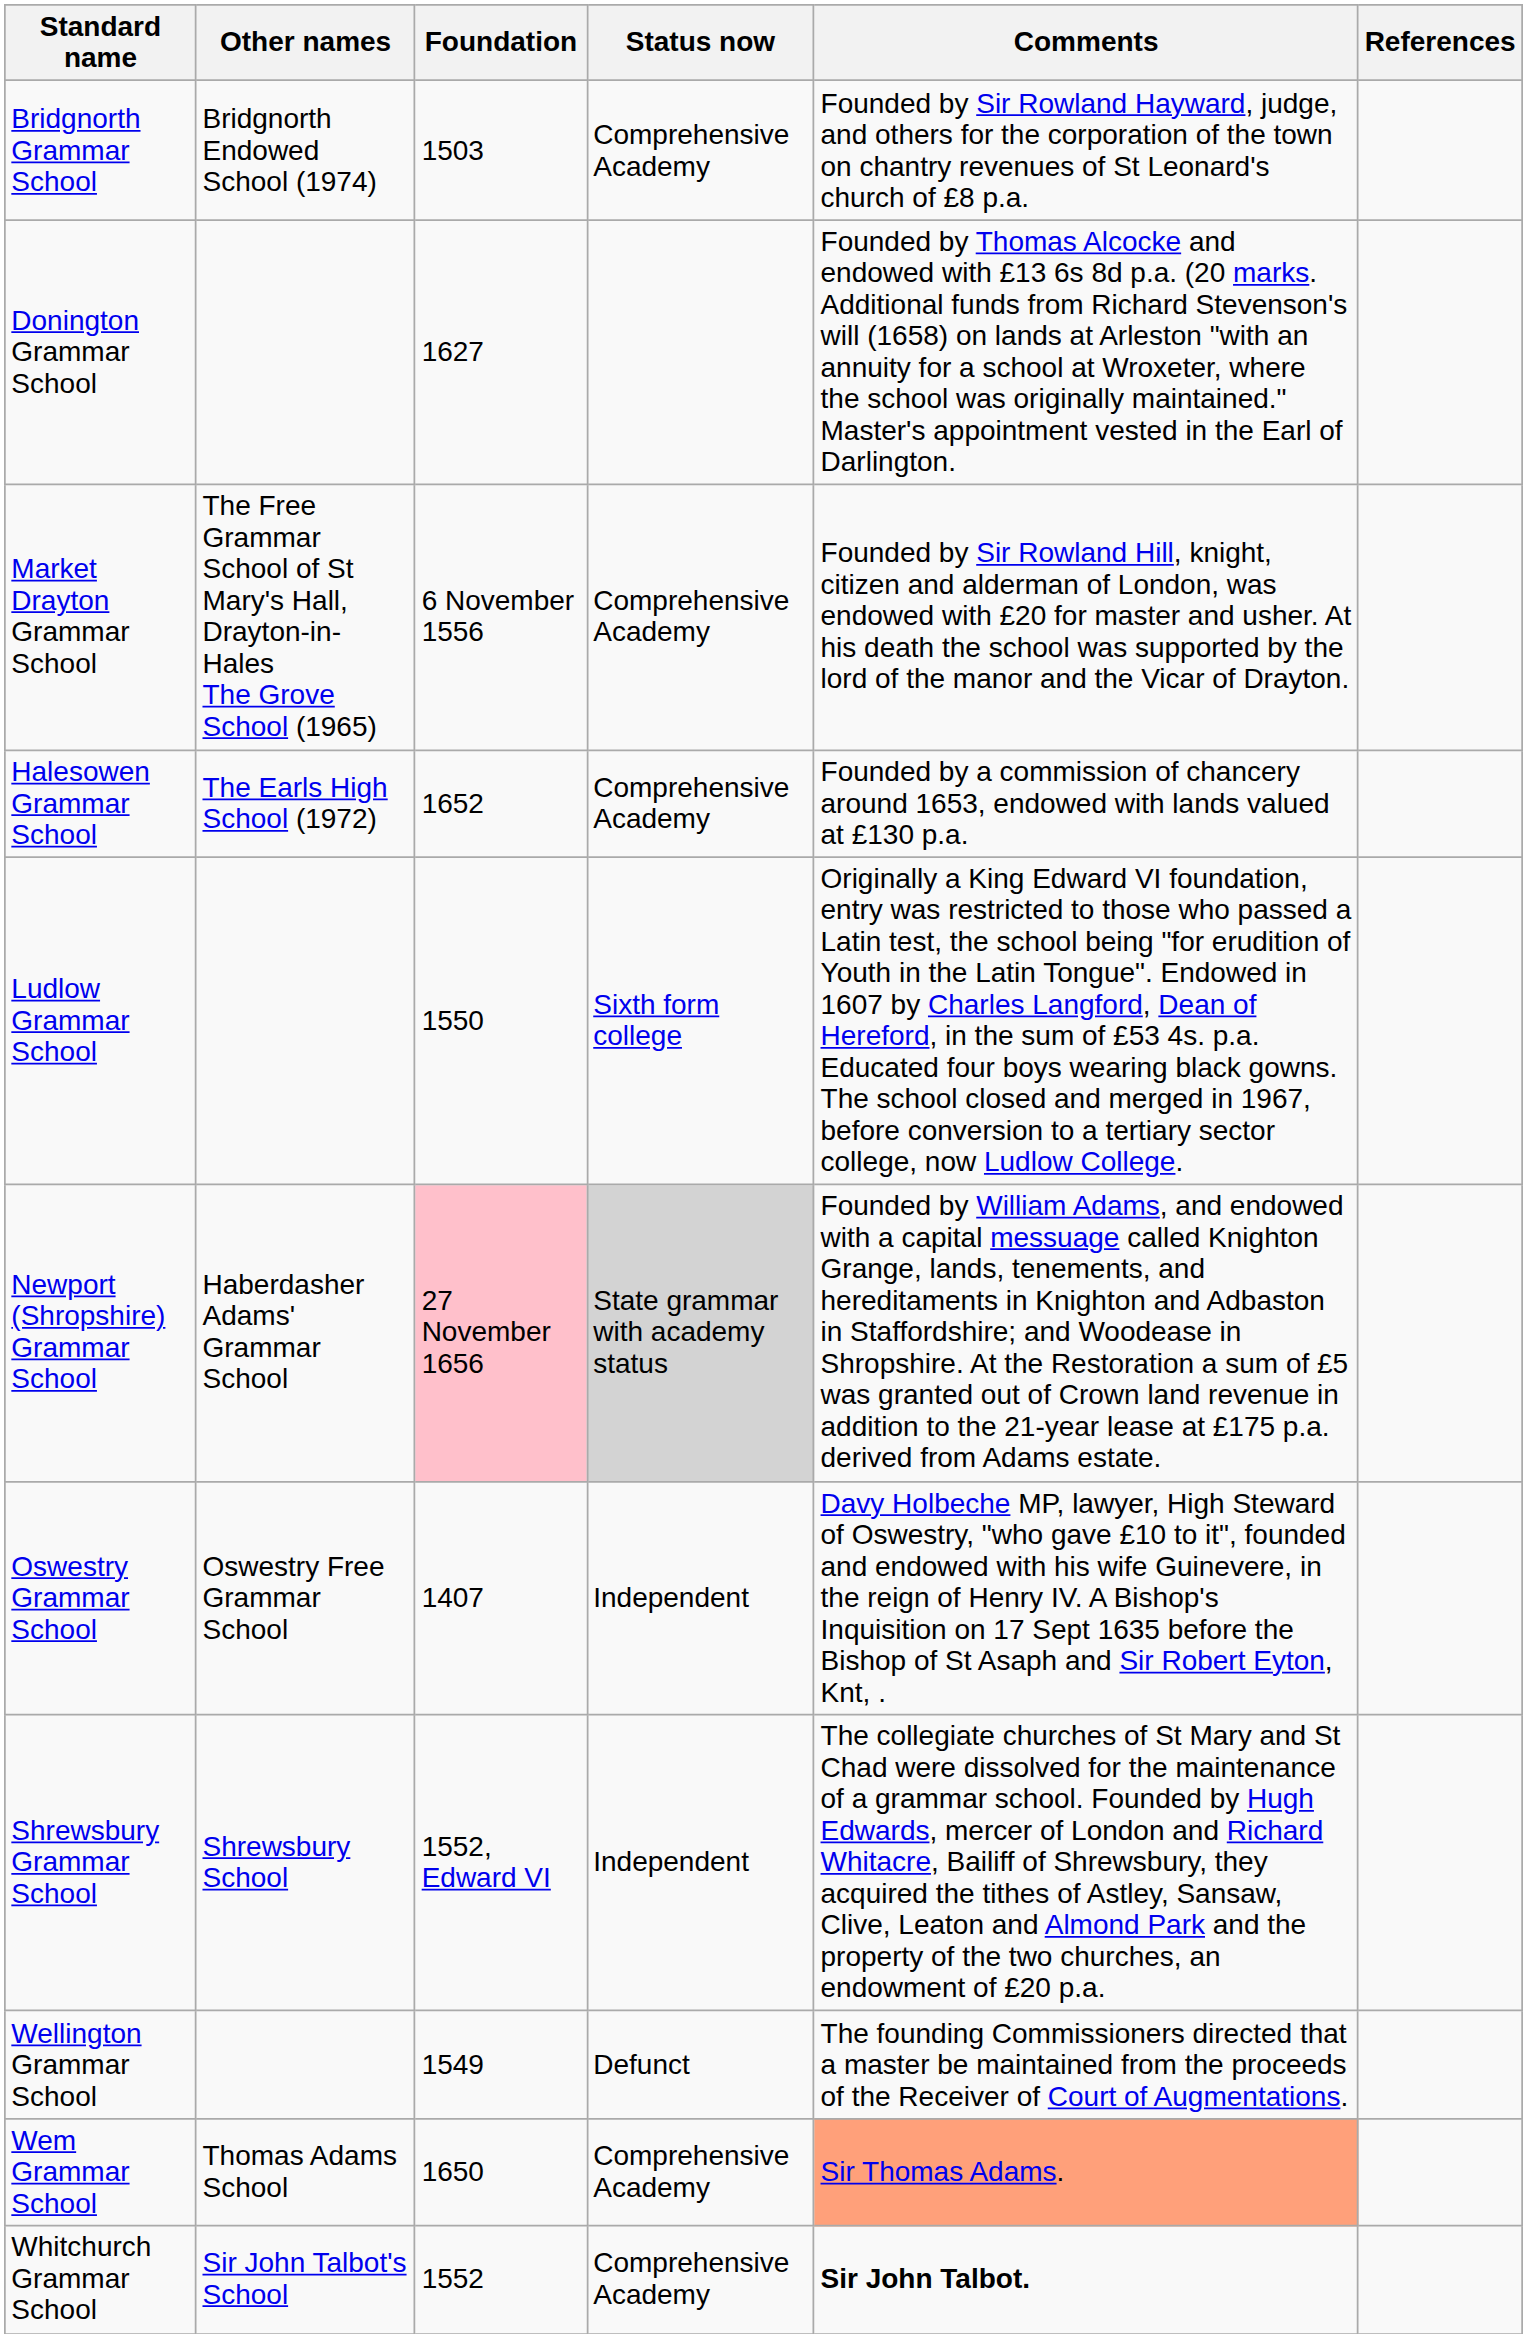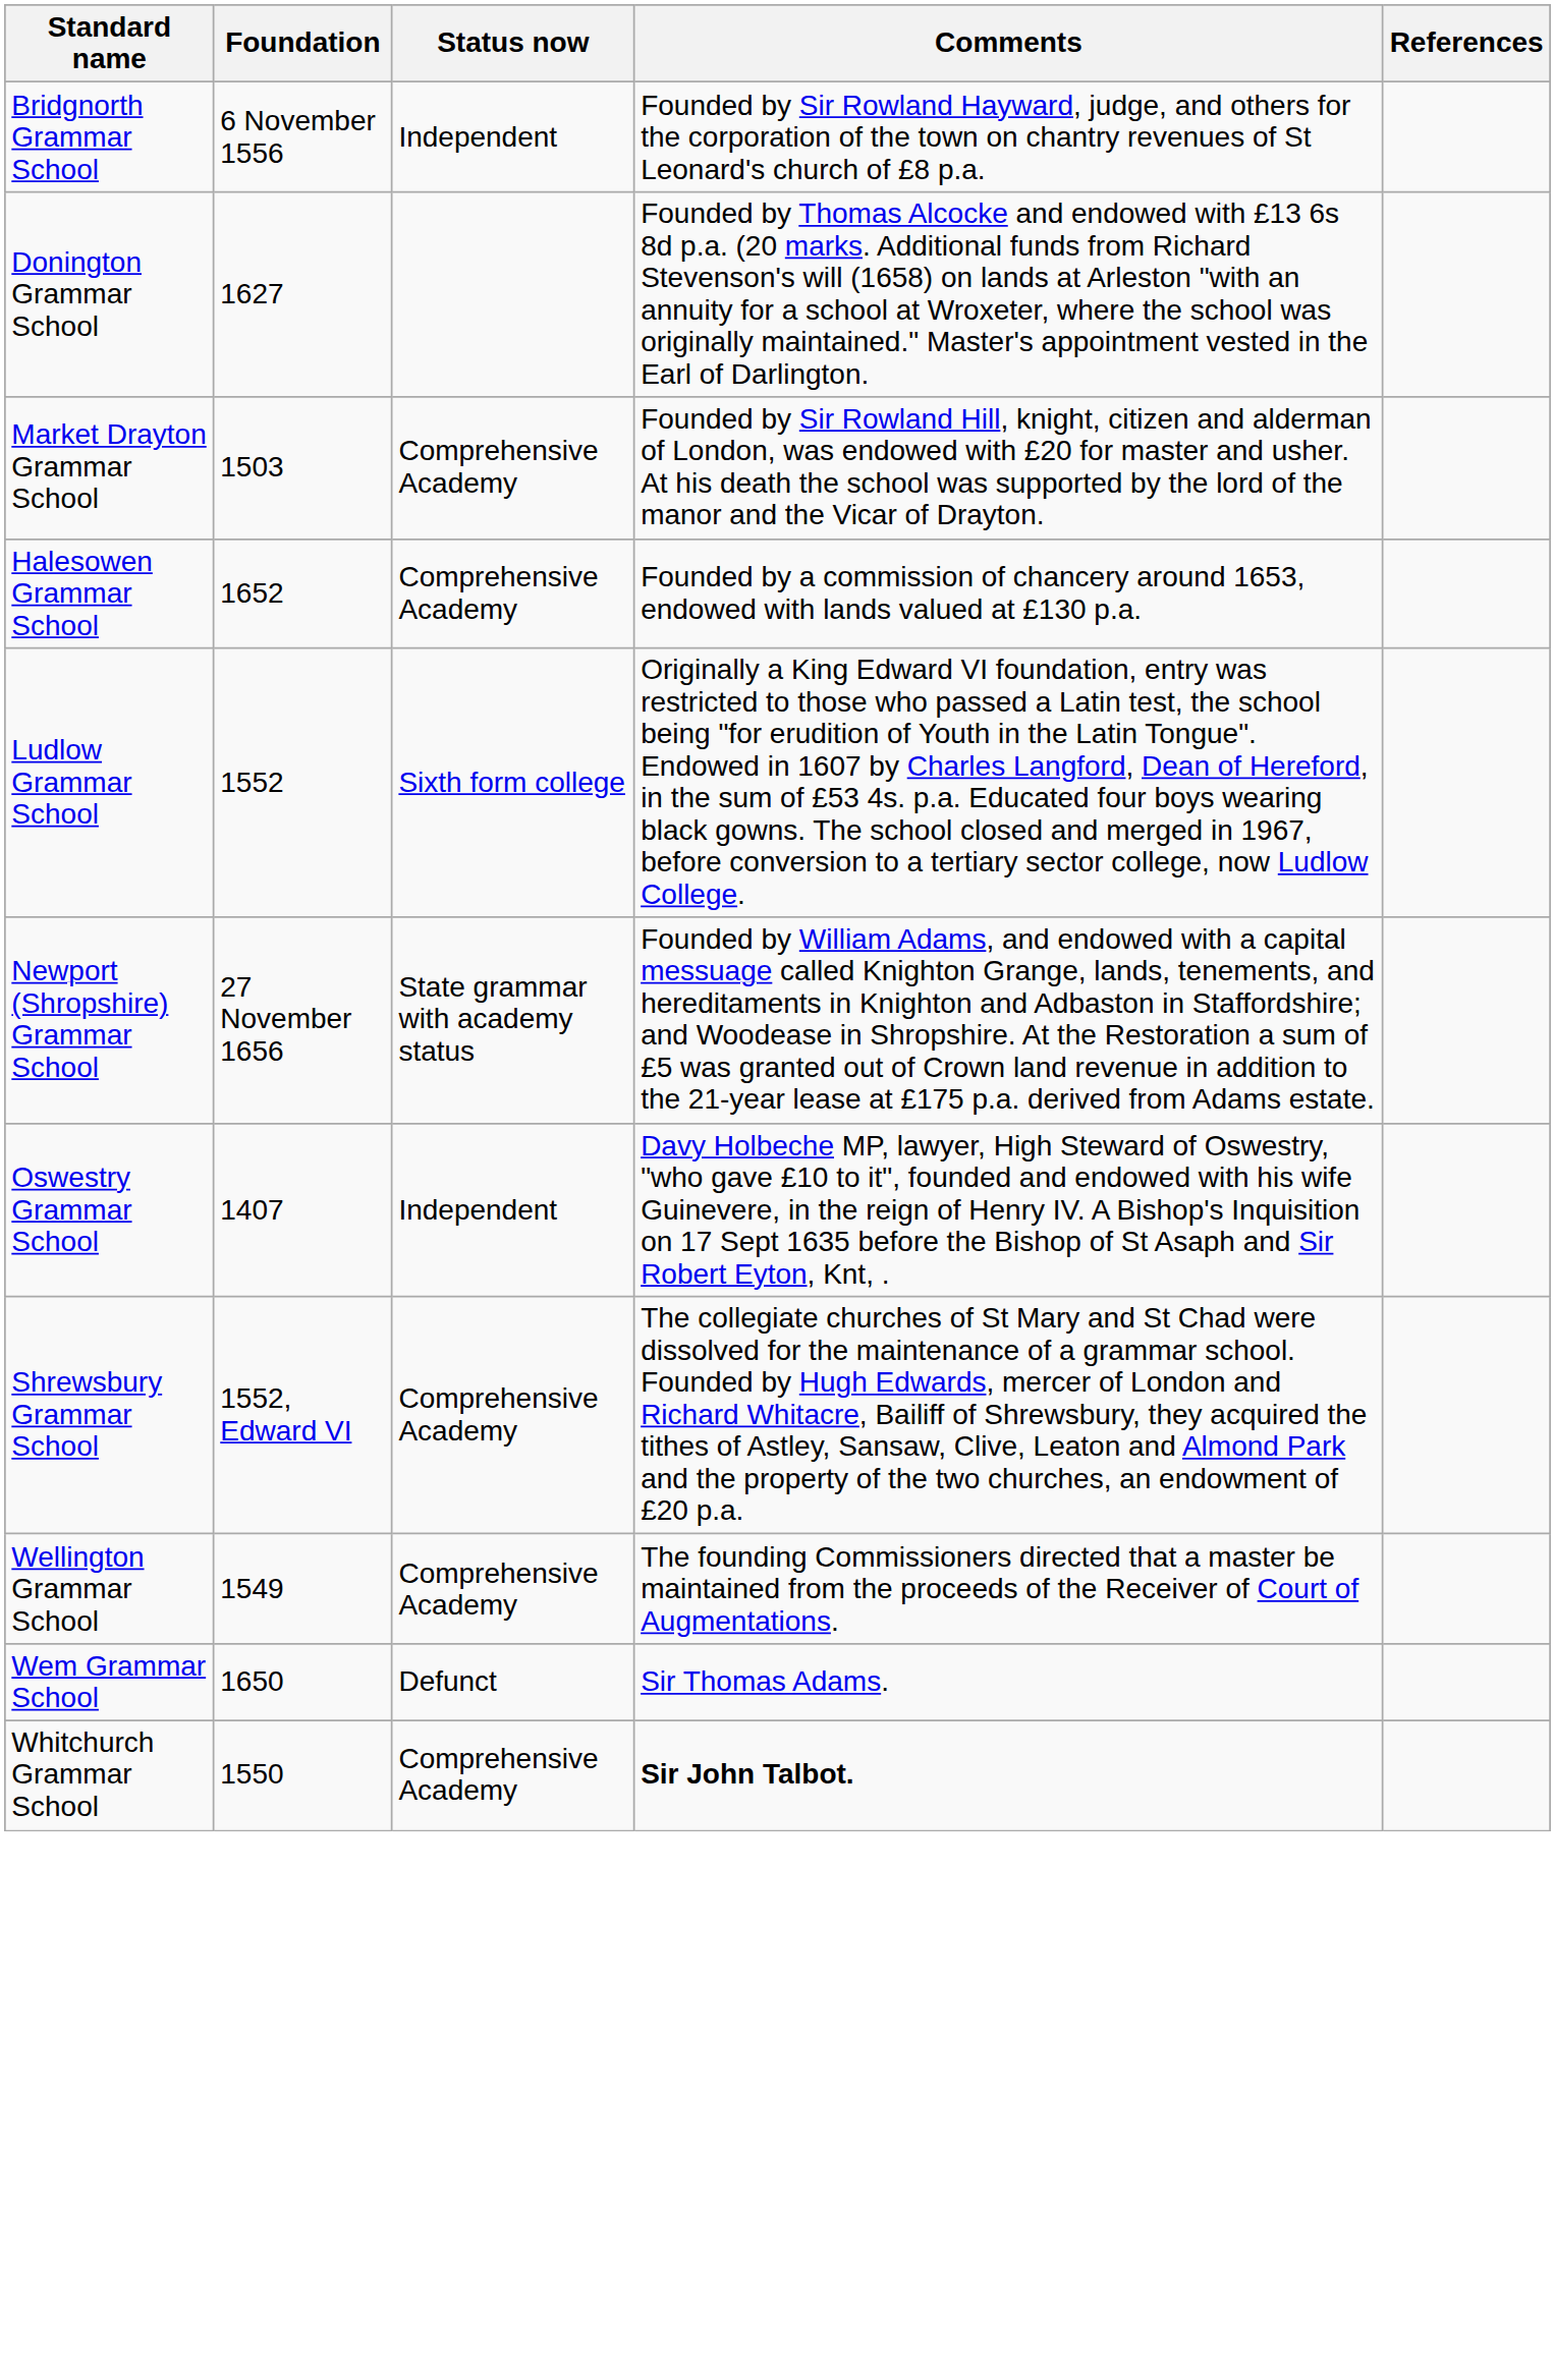 <table class="wikitable">
 <tr>
 <th>Standard name</th>
-<th>Other names</th>
 <th>Foundation</th>
 <th>Status now</th>
 <th>Comments</th>
 <th>References</th>
 </tr>
 <tr>
 <td><a href='#'>Bridgnorth Grammar School</a></td>
-<td>Bridgnorth Endowed School (1974)</td>
-<td>1503</td>
-<td>Comprehensive Academy</td>
+<td>6 November 1556</td>
+<td>Independent</td>
 <td>Founded by <a href='#'>Sir Rowland Hayward</a>, judge, and others for the corporation of the town on chantry revenues of St Leonard's church of £8 p.a.</td>
 <td></td>
 </tr>
 <tr>
 <td><a href='#'>Donington</a> Grammar School</td>
-<td></td>
 <td>1627</td>
 <td></td>
 <td>Founded by <a href='#'>Thomas Alcocke</a> and endowed with £13 6s 8d p.a. (20 <a href='#'>marks</a>. Additional funds from Richard Stevenson's will (1658) on lands at Arleston "with an annuity for a school at Wroxeter, where the school was originally maintained." Master's appointment vested in the Earl of Darlington.</td>
 <td></td>
 </tr>
 <tr>
 <td><a href='#'>Market Drayton</a> Grammar School</td>
-<td>The Free Grammar School of St Mary's Hall, Drayton-in-Hales<br><a href='#'>The Grove School</a> (1965)</td>
-<td>6 November 1556</td>
+<td>1503</td>
 <td>Comprehensive Academy</td>
 <td>Founded by <a href='#'>Sir Rowland Hill</a>, knight, citizen and alderman of London, was endowed with £20 for master and usher. At his death the school was supported by the lord of the manor and the Vicar of Drayton.</td>
 <td></td>
 </tr>
 <tr>
 <td><a href='#'>Halesowen Grammar School</a></td>
-<td><a href='#'>The Earls High School</a> (1972)</td>
 <td>1652</td>
 <td>Comprehensive Academy</td>
 <td>Founded by a commission of chancery around 1653, endowed with lands valued at £130 p.a.</td>
 <td></td>
 </tr>
 <tr>
 <td><a href='#'>Ludlow Grammar School</a></td>
-<td></td>
-<td>1550</td>
+<td>1552</td>
 <td><a href='#'>Sixth form college</a></td>
 <td>Originally a King Edward VI foundation, entry was restricted to those who passed a Latin test, the school being "for erudition of Youth in the Latin Tongue". Endowed in 1607 by <a href='#'>Charles Langford</a>, <a href='#'>Dean of Hereford</a>, in the sum of £53 4s. p.a. Educated four boys wearing black gowns. The school closed and merged in 1967, before conversion to a tertiary sector college, now <a href='#'>Ludlow College</a>.</td>
 <td></td>
 </tr>
 <tr>
 <td><a href='#'>Newport (Shropshire) Grammar School</a></td>
-<td>Haberdasher Adams' Grammar School</td>
-<td style="background: pink;">27 November 1656</td>
-<td style="background: lightgrey;">State grammar with academy status</td>
+<td>27 November 1656</td>
+<td>State grammar with academy status</td>
 <td>Founded by <a href='#'>William Adams</a>, and endowed with a capital <a href='#'>messuage</a> called Knighton Grange, lands, tenements, and hereditaments in Knighton and Adbaston in Staffordshire; and Woodease in Shropshire. At the Restoration a sum of £5 was granted out of Crown land revenue in addition to the 21-year lease at £175 p.a. derived from Adams estate.</td>
 <td></td>
 </tr>
 <tr>
 <td><a href='#'>Oswestry Grammar School</a></td>
-<td>Oswestry Free Grammar School</td>
 <td>1407</td>
 <td>Independent</td>
 <td><a href='#'>Davy Holbeche</a> MP, lawyer, High Steward of Oswestry, "who gave £10 to it", founded and endowed with his wife Guinevere, in the reign of Henry IV. A Bishop's Inquisition on 17 Sept 1635 before the Bishop of St Asaph and <a href='#'>Sir Robert Eyton</a>, Knt, .</td>
 <td></td>
 </tr>
 <tr>
 <td><a href='#'>Shrewsbury Grammar School</a></td>
-<td><a href='#'>Shrewsbury School</a></td>
 <td>1552, <a href='#'>Edward VI</a></td>
-<td>Independent</td>
+<td>Comprehensive Academy</td>
 <td>The collegiate churches of St Mary and St Chad were dissolved for the maintenance of a grammar school. Founded by <a href='#'>Hugh Edwards</a>, mercer of London and <a href='#'>Richard Whitacre</a>, Bailiff of Shrewsbury, they acquired the tithes of Astley, Sansaw, Clive, Leaton and <a href='#'>Almond Park</a> and the property of the two churches, an endowment of £20 p.a.</td>
 <td></td>
 </tr>
 <tr>
 <td><a href='#'>Wellington</a> Grammar School</td>
-<td></td>
 <td>1549</td>
-<td>Defunct</td>
+<td>Comprehensive Academy</td>
 <td>The founding Commissioners directed that a master be maintained from the proceeds of the Receiver of <a href='#'>Court of Augmentations</a>.</td>
 <td></td>
 </tr>
 <tr>
 <td><a href='#'>Wem Grammar School</a></td>
-<td>Thomas Adams School</td>
 <td>1650</td>
-<td>Comprehensive Academy</td>
-<td style="background: lightsalmon;"><a href='#'>Sir Thomas Adams</a>.</td>
+<td>Defunct</td>
+<td><a href='#'>Sir Thomas Adams</a>.</td>
 <td></td>
 </tr>
 <tr>
 <td>Whitchurch Grammar School</td>
-<td><a href='#'>Sir John Talbot's School</a></td>
-<td>1552</td>
+<td>1550</td>
 <td>Comprehensive Academy</td>
 <td><strong>Sir John Talbot.</strong></td>
 <td></td>
 </tr>
 </table>
